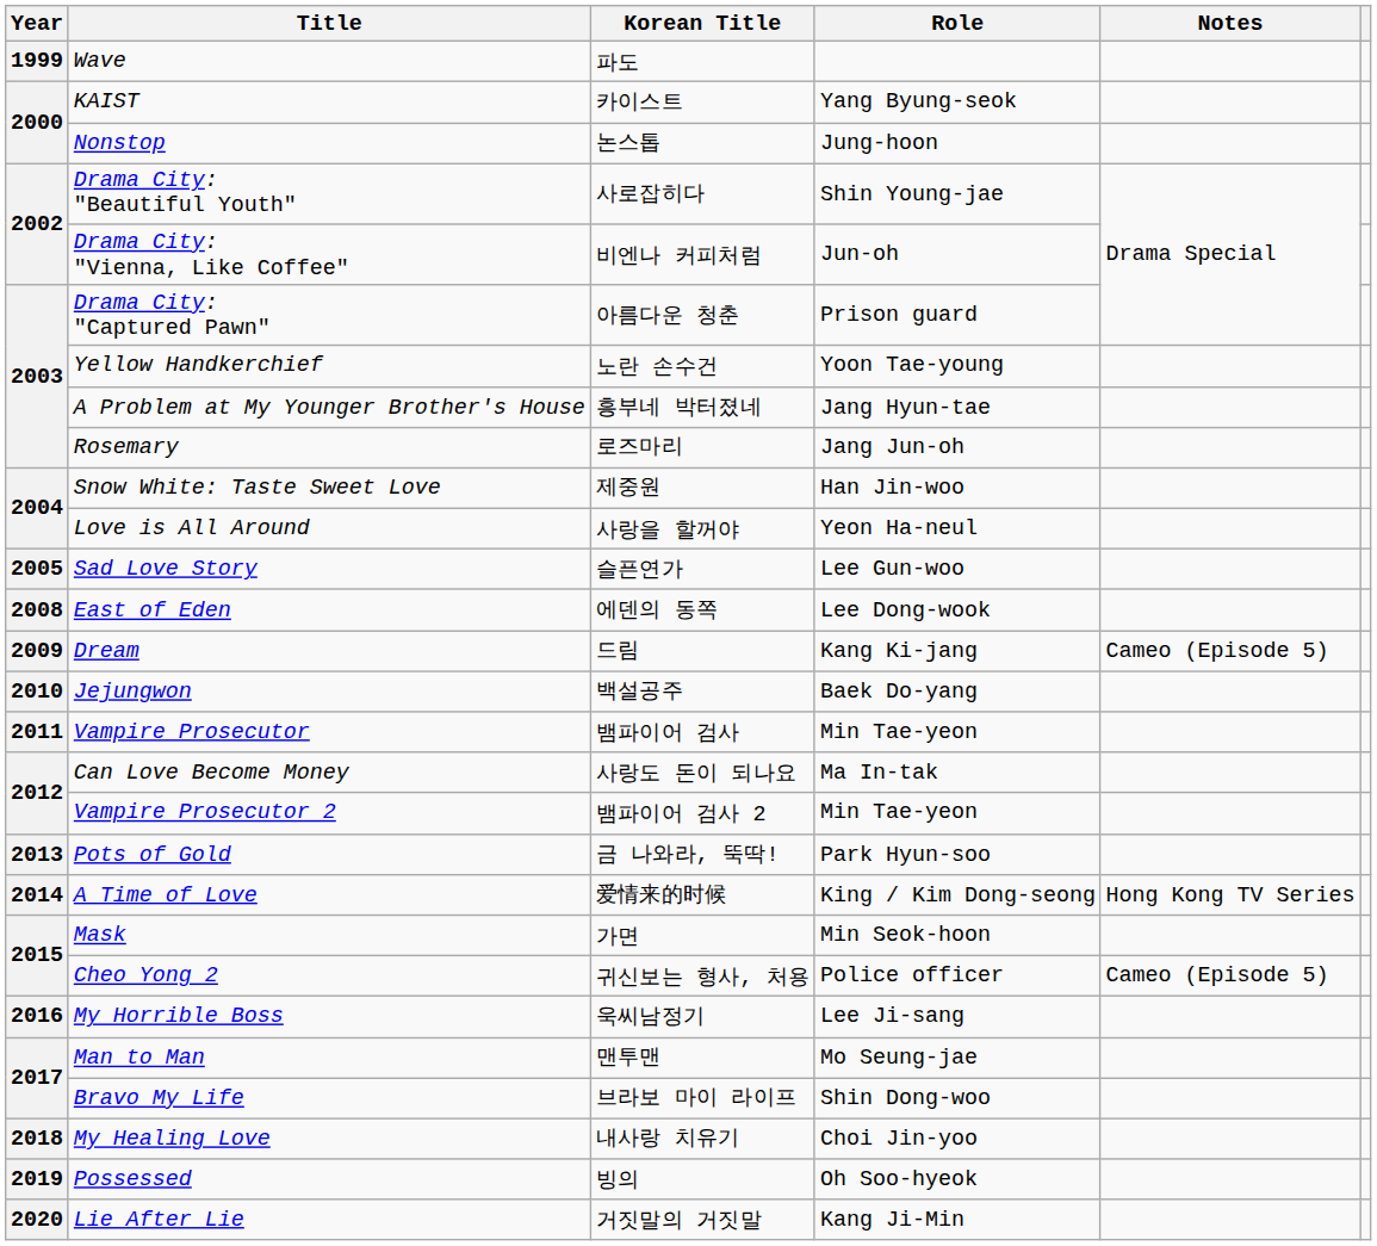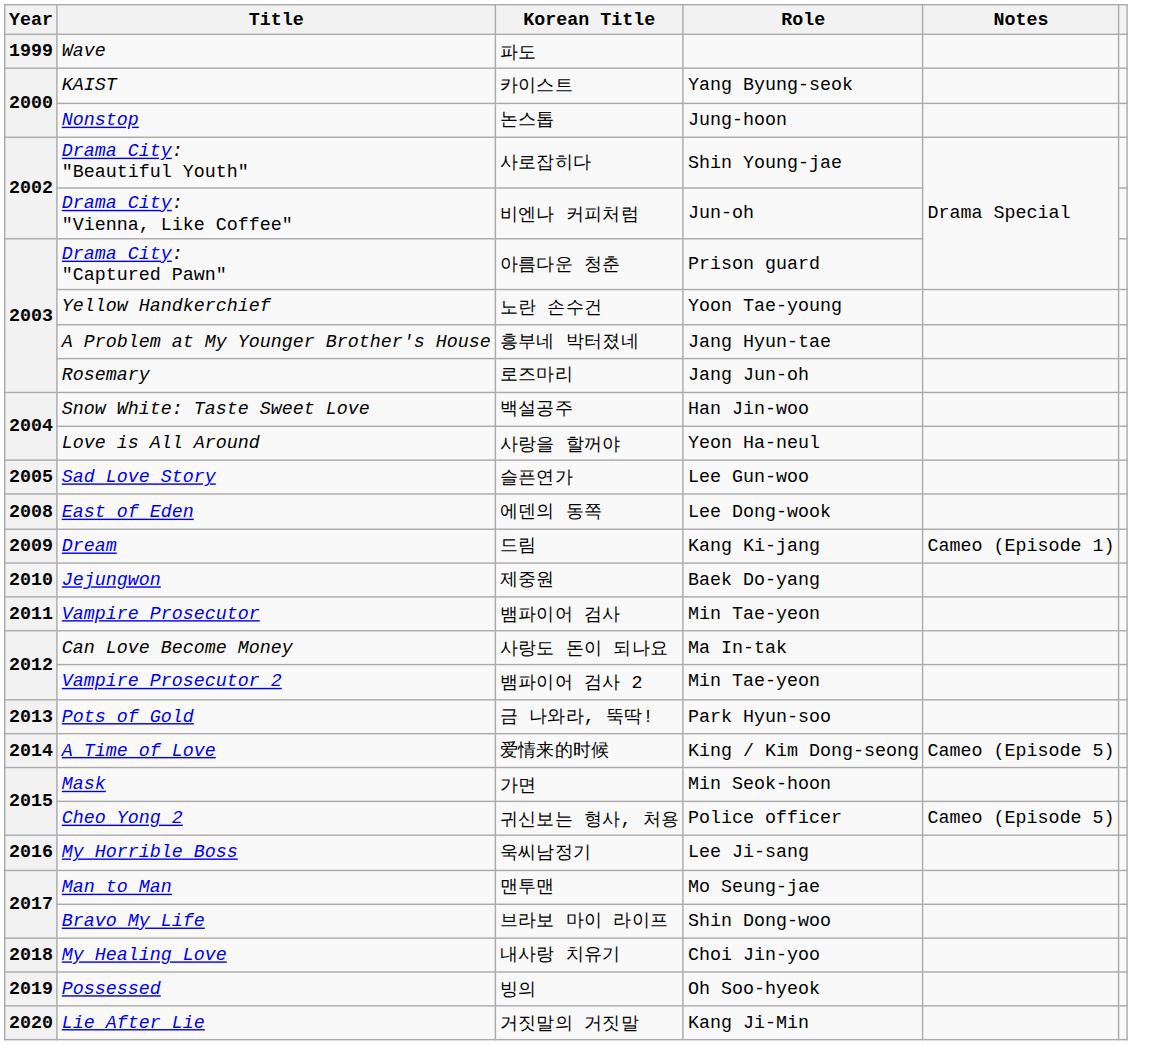 <table class="wikitable sortable plainrowheaders">
 <tr>
 <th scope="col">Year</th>
 <th scope="col">Title</th>
 <th scope="col">Korean Title</th>
 <th scope="col">Role</th>
 <th scope="col">Notes</th>
 <th scope="col" class="unsortable"></th>
 </tr>
 <tr>
 <th scope="row">1999</th>
 <td><em>Wave</em></td>
 <td>파도</td>
 <td></td>
 <td></td>
 <td></td>
 </tr>
 <tr>
 <th scope="row" rowspan=2>2000</th>
 <td><em>KAIST</em></td>
 <td>카이스트</td>
 <td>Yang Byung-seok</td>
 <td></td>
 <td></td>
 </tr>
 <tr>
 <td><em><a href='#'>Nonstop</a></em></td>
 <td>논스톱</td>
 <td>Jung-hoon</td>
 <td></td>
 <td></td>
 </tr>
 <tr>
 <th scope="row" rowspan="2">2002</th>
 <td><em><a href='#'>Drama City</a>:</em><br>"Beautiful Youth"</td>
 <td>사로잡히다</td>
 <td>Shin Young-jae</td>
 <td rowspan="3">Drama Special</td>
 <td></td>
 </tr>
 <tr>
 <td><em><a href='#'>Drama City</a>:</em><br>"Vienna, Like Coffee"</td>
 <td>비엔나 커피처럼</td>
 <td>Jun-oh</td>
 <td></td>
 </tr>
 <tr>
 <th scope="row" rowspan=4>2003</th>
 <td><em><a href='#'>Drama City</a>:</em><br>"Captured Pawn"</td>
 <td>아름다운 청춘</td>
 <td>Prison guard</td>
 <td></td>
 </tr>
 <tr>
 <td><em>Yellow Handkerchief</em></td>
 <td>노란 손수건</td>
 <td>Yoon Tae-young</td>
 <td></td>
 <td></td>
 </tr>
 <tr>
 <td><em>A Problem at My Younger Brother's House</em></td>
 <td>흥부네 박터졌네</td>
 <td>Jang Hyun-tae</td>
 <td></td>
 <td></td>
 </tr>
 <tr>
 <td><em>Rosemary</em></td>
 <td>로즈마리</td>
 <td>Jang Jun-oh</td>
 <td></td>
 <td></td>
 </tr>
 <tr>
 <th scope="row" rowspan=2>2004</th>
 <td><em>Snow White: Taste Sweet Love</em></td>
-<td>제중원</td>
+<td>백설공주</td>
 <td>Han Jin-woo</td>
 <td></td>
 <td></td>
 </tr>
 <tr>
 <td><em>Love is All Around</em></td>
 <td>사랑을 할꺼야</td>
 <td>Yeon Ha-neul</td>
 <td></td>
 <td></td>
 </tr>
 <tr>
 <th scope="row">2005</th>
 <td><em><a href='#'>Sad Love Story</a></em></td>
 <td>슬픈연가</td>
 <td>Lee Gun-woo</td>
 <td></td>
 <td></td>
 </tr>
 <tr>
 <th scope="row">2008</th>
 <td><em><a href='#'>East of Eden</a></em></td>
 <td>에덴의 동쪽</td>
 <td>Lee Dong-wook</td>
 <td></td>
 <td></td>
 </tr>
 <tr>
 <th scope="row">2009</th>
 <td><em><a href='#'>Dream</a></em></td>
 <td>드림</td>
 <td>Kang Ki-jang</td>
-<td>Cameo (Episode 5)</td>
+<td>Cameo (Episode 1)</td>
 <td></td>
 </tr>
 <tr>
 <th scope="row">2010</th>
 <td><em><a href='#'>Jejungwon</a></em></td>
-<td>백설공주</td>
+<td>제중원</td>
 <td>Baek Do-yang</td>
 <td></td>
 <td></td>
 </tr>
 <tr>
 <th scope="row">2011</th>
 <td><em><a href='#'>Vampire Prosecutor</a></em></td>
 <td>뱀파이어 검사</td>
 <td>Min Tae-yeon</td>
 <td></td>
 <td></td>
 </tr>
 <tr>
 <th scope="row" rowspan=2>2012</th>
 <td><em>Can Love Become Money</em></td>
 <td>사랑도 돈이 되나요</td>
 <td>Ma In-tak</td>
 <td></td>
 <td></td>
 </tr>
 <tr>
 <td><em><a href='#'>Vampire Prosecutor 2</a></em></td>
 <td>뱀파이어 검사 2</td>
 <td>Min Tae-yeon</td>
 <td></td>
 <td></td>
 </tr>
 <tr>
 <th scope="row">2013</th>
 <td><em><a href='#'>Pots of Gold</a></em></td>
 <td>금 나와라, 뚝딱!</td>
 <td>Park Hyun-soo</td>
 <td></td>
 <td></td>
 </tr>
 <tr>
 <th scope="row">2014</th>
 <td><em><a href='#'>A Time of Love</a></em></td>
 <td>爱情来的时候</td>
 <td>King / Kim Dong-seong</td>
-<td>Hong Kong TV Series</td>
+<td>Cameo (Episode 5)</td>
 <td></td>
 </tr>
 <tr>
 <th scope="row" rowspan="2">2015</th>
 <td><em><a href='#'>Mask</a></em></td>
 <td>가면</td>
 <td>Min Seok-hoon</td>
 <td></td>
 <td></td>
 </tr>
 <tr>
 <td><em><a href='#'>Cheo Yong 2</a></em></td>
 <td>귀신보는 형사, 처용</td>
 <td>Police officer</td>
 <td>Cameo (Episode 5)</td>
 <td></td>
 </tr>
 <tr>
 <th scope="row">2016</th>
 <td><em><a href='#'>My Horrible Boss</a></em></td>
 <td>욱씨남정기</td>
 <td>Lee Ji-sang</td>
 <td></td>
 <td></td>
 </tr>
 <tr>
 <th scope="row" rowspan=2>2017</th>
 <td><em><a href='#'>Man to Man</a></em></td>
 <td>맨투맨</td>
 <td>Mo Seung-jae</td>
 <td></td>
 <td></td>
 </tr>
 <tr>
 <td><em><a href='#'>Bravo My Life</a></em></td>
 <td>브라보 마이 라이프</td>
 <td>Shin Dong-woo</td>
 <td></td>
 <td></td>
 </tr>
 <tr>
 <th scope="row">2018</th>
 <td><em><a href='#'>My Healing Love</a></em></td>
 <td>내사랑 치유기</td>
 <td>Choi Jin-yoo</td>
 <td></td>
 <td></td>
 </tr>
 <tr>
 <th scope="row">2019</th>
 <td><em><a href='#'>Possessed</a></em></td>
 <td>빙의</td>
 <td>Oh Soo-hyeok</td>
 <td></td>
 <td></td>
 </tr>
 <tr>
 <th scope="row">2020</th>
 <td><em><a href='#'>Lie After Lie</a></em></td>
 <td>거짓말의 거짓말</td>
 <td>Kang Ji-Min</td>
 <td></td>
 <td></td>
 </tr>
 </table>
